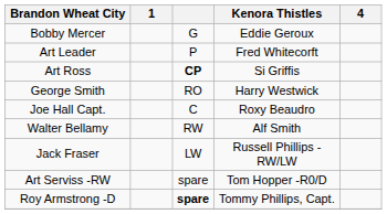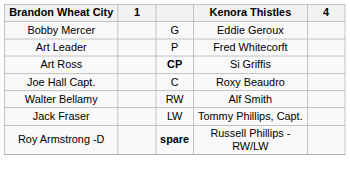 <table class="wikitable" style="text-align:center;">
 <tr>
 <th style="width:10em">Brandon Wheat City</th>
 <th style="width:3em">1</th>
 <th style="width:3em"></th>
 <th style="width:10em">Kenora Thistles</th>
 <th style="width:3em">4</th>
 </tr>
 <tr>
 <td>Bobby Mercer</td>
 <td></td>
 <td>G</td>
 <td>Eddie Geroux</td>
 <td></td>
 </tr>
 <tr>
 <td>Art Leader</td>
 <td></td>
 <td>P</td>
 <td>Fred Whitecorft</td>
 <td></td>
 </tr>
 <tr>
 <td>Art Ross</td>
 <td></td>
 <td><strong>CP</strong></td>
 <td>Si Griffis</td>
 <td></td>
 </tr>
 <tr>
-<td>George Smith</td>
-<td></td>
-<td>RO</td>
-<td>Harry Westwick</td>
-<td></td>
-</tr>
-<tr>
 <td>Joe Hall Capt.</td>
 <td></td>
 <td>C</td>
 <td>Roxy Beaudro</td>
 <td></td>
 </tr>
 <tr>
 <td>Walter Bellamy</td>
 <td></td>
 <td>RW</td>
 <td>Alf Smith</td>
 <td></td>
 </tr>
 <tr>
 <td>Jack Fraser</td>
 <td></td>
 <td>LW</td>
-<td>Russell Phillips -RW/LW</td>
-<td></td>
-</tr>
-<tr>
-<td>Art Serviss -RW</td>
-<td></td>
-<td>spare</td>
-<td>Tom Hopper -R0/D</td>
+<td>Tommy Phillips, Capt.</td>
 <td></td>
 </tr>
 <tr>
 <td>Roy Armstrong -D</td>
 <td></td>
 <td><strong>spare</strong></td>
-<td>Tommy Phillips, Capt.</td>
+<td>Russell Phillips -RW/LW</td>
 <td></td>
 </tr>
 <tr>
 </tr>
 </table>
